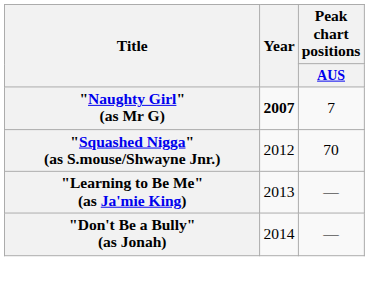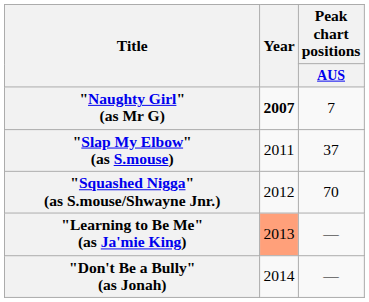 <table class="wikitable plainrowheaders" style="text-align:center;" border="1">
 <tr>
 <th scope="col" rowspan="2" style="width:16em;">Title</th>
 <th scope="col" rowspan="2">Year</th>
 <th scope="col" colspan="1">Peak chart positions</th>
 </tr>
 <tr>
 <th scope="col" style="width:3em;font-size:90%;"><a href='#'>AUS</a><br></th>
 </tr>
 <tr>
 <th scope="row">"<a href='#'>Naughty Girl</a>" <br> (as Mr G)</th>
 <td><strong>2007</strong></td>
 <td>7</td>
 </tr>
 <tr>
+<th scope="row">"<a href='#'>Slap My Elbow</a>" <br> (as <a href='#'>S.mouse</a>)</th>
+<td>2011</td>
+<td>37</td>
+</tr>
+<tr>
 <th scope="row">"<a href='#'>Squashed Nigga</a>" <br> (as S.mouse/Shwayne Jnr.)</th>
 <td>2012</td>
 <td>70</td>
 </tr>
 <tr>
 <th scope="row">"Learning to Be Me" <br> (as <a href='#'>Ja'mie King</a>)</th>
-<td>2013</td>
+<td style="background: lightsalmon;">2013</td>
 <td>—</td>
 </tr>
 <tr>
 <th scope="row">"Don't Be a Bully" <br> (as Jonah)</th>
 <td>2014</td>
 <td>—</td>
 </tr>
 </table>
